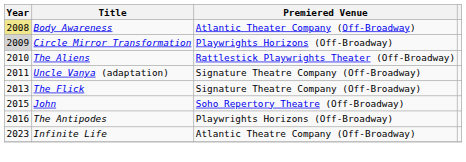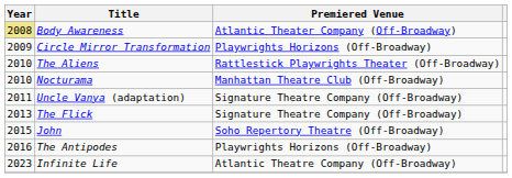 <table class="wikitable">
 <tr>
 <th>Year</th>
 <th scope="col">Title</th>
 <th class="unsortable">Premiered Venue</th>
 <th></th>
 </tr>
 <tr>
 <td style="background: khaki;">2008</td>
 <td><em><a href='#'>Body Awareness</a></em></td>
 <td><a href='#'>Atlantic Theater Company</a> (<a href='#'>Off-Broadway</a>)</td>
 <td></td>
 </tr>
 <tr>
-<td style="background: lightgrey;">2009</td>
+<td>2009</td>
 <td><em><a href='#'>Circle Mirror Transformation</a></em></td>
 <td><a href='#'>Playwrights Horizons</a> (Off-Broadway)</td>
 <td></td>
 </tr>
 <tr>
 <td>2010</td>
 <td><em><a href='#'>The Aliens</a></em></td>
 <td><a href='#'>Rattlestick Playwrights Theater</a> (Off-Broadway)</td>
+</tr>
+<tr>
+<td>2010</td>
+<td><em><a href='#'>Nocturama</a></em></td>
+<td><a href='#'>Manhattan Theatre Club</a> (Off-Broadway)</td>
+<td></td>
 </tr>
 <tr>
 <td>2011</td>
 <td><em><a href='#'>Uncle Vanya</a></em> (adaptation)</td>
 <td>Signature Theatre Company (Off-Broadway)</td>
 <td></td>
 </tr>
 <tr>
 <td>2013</td>
 <td><em><a href='#'>The Flick</a></em></td>
 <td>Signature Theatre Company (Off-Broadway)</td>
 <td></td>
 </tr>
 <tr>
 <td>2015</td>
 <td><em><a href='#'>John</a></em></td>
 <td><a href='#'>Soho Repertory Theatre</a> (Off-Broadway)</td>
 <td></td>
 </tr>
 <tr>
 <td>2016</td>
 <td><em>The Antipodes</em></td>
 <td>Playwrights Horizons (Off-Broadway)</td>
 <td></td>
 </tr>
 <tr>
 <td>2023</td>
 <td><em>Infinite Life</em></td>
 <td>Atlantic Theatre Company (Off-Broadway)</td>
 <td></td>
 </tr>
 <tr>
 </tr>
 </table>
